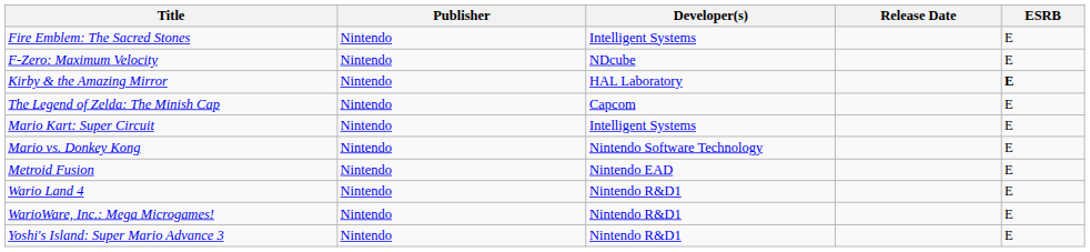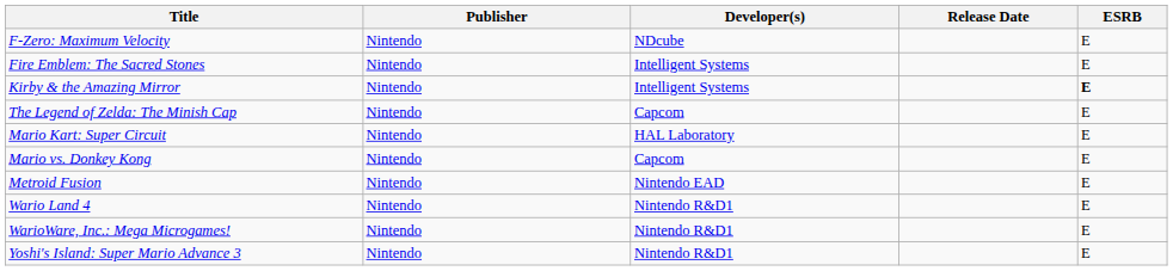 <table class="wikitable sortable" style=>
 <tr>
 <th width="20%">Title</th>
 <th width="15%">Publisher</th>
 <th width="15%">Developer(s)</th>
 <th width="10%">Release Date</th>
 <th width="5%">ESRB</th>
 </tr>
 <tr>
+<td><em><a href='#'>F-Zero: Maximum Velocity</a></em></td>
+<td><a href='#'>Nintendo</a></td>
+<td><a href='#'>NDcube</a></td>
+<td></td>
+<td>E</td>
+</tr>
+<tr>
 <td><em><a href='#'>Fire Emblem: The Sacred Stones</a></em></td>
 <td><a href='#'>Nintendo</a></td>
 <td><a href='#'>Intelligent Systems</a></td>
 <td></td>
 <td>E</td>
 </tr>
 <tr>
-<td><em><a href='#'>F-Zero: Maximum Velocity</a></em></td>
-<td><a href='#'>Nintendo</a></td>
-<td><a href='#'>NDcube</a></td>
-<td></td>
-<td>E</td>
-</tr>
-<tr>
 <td><em><a href='#'>Kirby & the Amazing Mirror</a></em></td>
 <td><a href='#'>Nintendo</a></td>
-<td><a href='#'>HAL Laboratory</a></td>
+<td><a href='#'>Intelligent Systems</a></td>
 <td></td>
 <td><strong>E</strong></td>
 </tr>
 <tr>
 <td><em><a href='#'>The Legend of Zelda: The Minish Cap</a></em></td>
 <td><a href='#'>Nintendo</a></td>
 <td><a href='#'>Capcom</a></td>
 <td></td>
 <td>E</td>
 </tr>
 <tr>
 <td><em><a href='#'>Mario Kart: Super Circuit</a></em></td>
 <td><a href='#'>Nintendo</a></td>
-<td><a href='#'>Intelligent Systems</a></td>
+<td><a href='#'>HAL Laboratory</a></td>
 <td></td>
 <td>E</td>
 </tr>
 <tr>
 <td><em><a href='#'>Mario vs. Donkey Kong</a></em></td>
 <td><a href='#'>Nintendo</a></td>
-<td><a href='#'>Nintendo Software Technology</a></td>
+<td><a href='#'>Capcom</a></td>
 <td></td>
 <td>E</td>
 </tr>
 <tr>
 <td><em><a href='#'>Metroid Fusion</a></em></td>
 <td><a href='#'>Nintendo</a></td>
 <td><a href='#'>Nintendo EAD</a></td>
 <td></td>
 <td>E</td>
 </tr>
 <tr>
 <td><em><a href='#'>Wario Land 4</a></em></td>
 <td><a href='#'>Nintendo</a></td>
 <td><a href='#'>Nintendo R&D1</a></td>
 <td></td>
 <td>E</td>
 </tr>
 <tr>
 <td><em><a href='#'>WarioWare, Inc.: Mega Microgames!</a></em></td>
 <td><a href='#'>Nintendo</a></td>
 <td><a href='#'>Nintendo R&D1</a></td>
 <td></td>
 <td>E</td>
 </tr>
 <tr>
 <td><em><a href='#'>Yoshi's Island: Super Mario Advance 3</a></em></td>
 <td><a href='#'>Nintendo</a></td>
 <td><a href='#'>Nintendo R&D1</a></td>
 <td></td>
 <td>E</td>
 </tr>
 </table>
